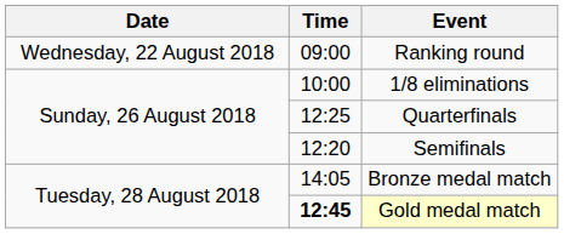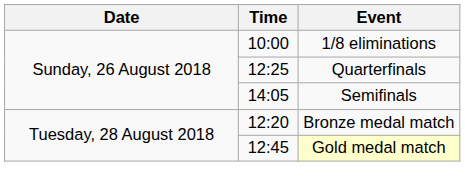 <table class = "wikitable" style="text-align:center;">
 <tr>
 <th width=220>Date</th>
 <th width=50>Time</th>
 <th width=150>Event</th>
-</tr>
-<tr>
-<td>Wednesday, 22 August 2018</td>
-<td>09:00</td>
-<td>Ranking round</td>
 </tr>
 <tr>
 <td rowspan=3>Sunday, 26 August 2018</td>
 <td>10:00</td>
 <td>1/8 eliminations</td>
 </tr>
 <tr>
 <td>12:25</td>
 <td>Quarterfinals</td>
 </tr>
 <tr>
-<td>12:20</td>
+<td>14:05</td>
 <td>Semifinals</td>
 </tr>
 <tr>
 <td rowspan=2>Tuesday, 28 August 2018</td>
-<td>14:05</td>
+<td>12:20</td>
 <td>Bronze medal match</td>
 </tr>
 <tr>
-<td><strong>12:45</strong></td>
+<td>12:45</td>
 <td bgcolor=ffffcc>Gold medal match</td>
 </tr>
 </table>
